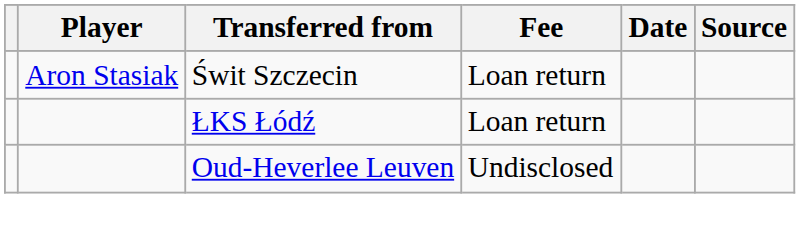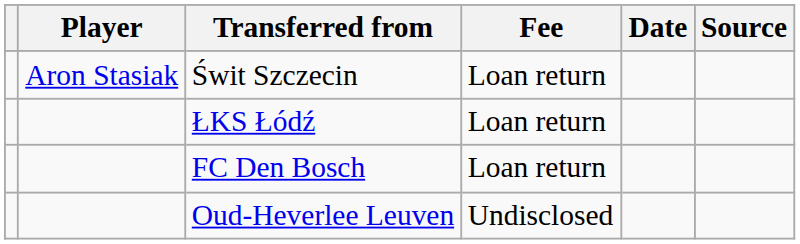 <table class="wikitable plainrowheaders sortable">
 <tr>
 <th></th>
 <th scope="col">Player</th>
 <th>Transferred from</th>
 <th style="width: 80px;">Fee</th>
 <th scope="col">Date</th>
 <th scope="col">Source</th>
 </tr>
 <tr>
 <td align="center"></td>
 <td> <a href='#'>Aron Stasiak</a></td>
 <td> Świt Szczecin</td>
 <td>Loan return</td>
 <td></td>
 <td></td>
 </tr>
 <tr>
 <td align="center"></td>
 <td></td>
 <td> <a href='#'>ŁKS Łódź</a></td>
 <td>Loan return</td>
 <td></td>
 <td></td>
 </tr>
 <tr>
 <td align="center"></td>
 <td></td>
+<td> <a href='#'>FC Den Bosch</a></td>
+<td>Loan return</td>
+<td></td>
+<td></td>
+</tr>
+<tr>
+<td align="center"></td>
+<td></td>
 <td> <a href='#'>Oud-Heverlee Leuven</a></td>
 <td>Undisclosed</td>
 <td></td>
 <td></td>
 </tr>
 </table>
